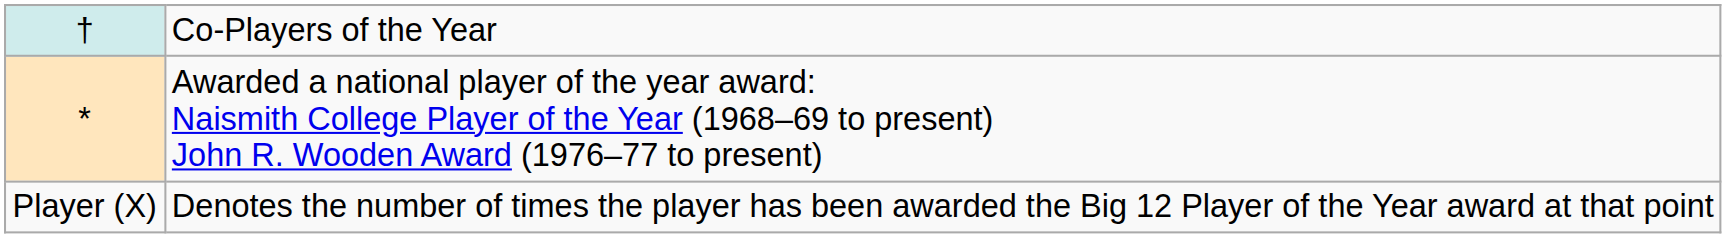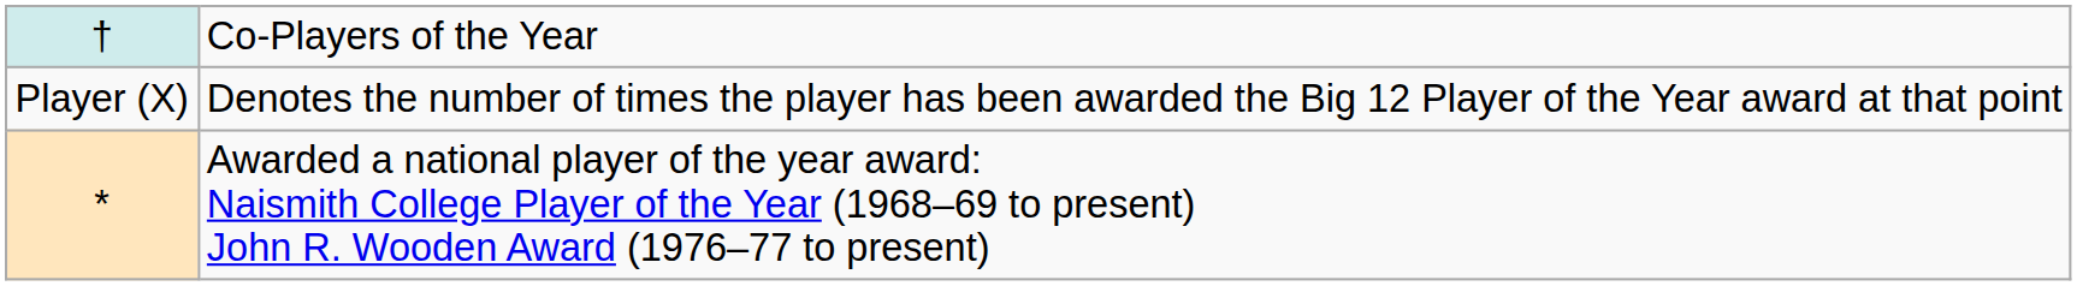 <table class="wikitable">
 <tr>
 <td style="background-color:#CFECEC;" align="center">†</td>
 <td>Co-Players of the Year</td>
 </tr>
 <tr>
+<td>Player (X)</td>
+<td>Denotes the number of times the player has been awarded the Big 12 Player of the Year award at that point</td>
+</tr>
+<tr>
 <td style="background-color:#FFE6BD;" align="center">*</td>
 <td>Awarded a national player of the year award:<br><a href='#'>Naismith College Player of the Year</a> (1968–69 to present)<br> <a href='#'>John R. Wooden Award</a> (1976–77 to present)</td>
 </tr>
-<tr>
-<td>Player (X)</td>
-<td>Denotes the number of times the player has been awarded the Big 12 Player of the Year award at that point</td>
-</tr>
 </table>
